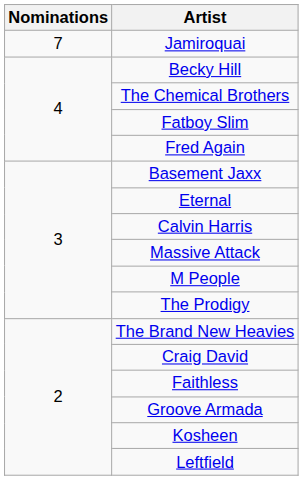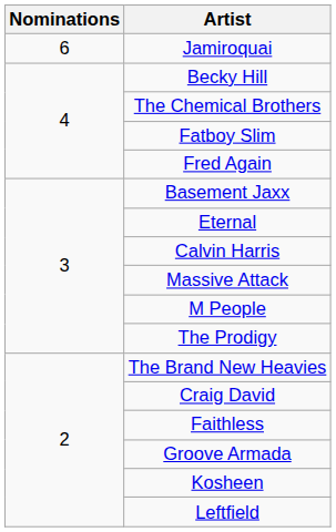 <table class="wikitable" rowspan="2" style="text-align:center;">
 <tr>
 <th scope="col" style="width:55px;">Nominations</th>
 <th scope="col" style="text-align:center;">Artist</th>
 </tr>
 <tr>
-<td>7</td>
+<td>6</td>
 <td><a href='#'>Jamiroquai</a></td>
 </tr>
 <tr>
 <td rowspan="4">4</td>
 <td><a href='#'>Becky Hill</a></td>
 </tr>
 <tr>
 <td><a href='#'>The Chemical Brothers</a></td>
 </tr>
 <tr>
 <td><a href='#'>Fatboy Slim</a></td>
 </tr>
 <tr>
 <td><a href='#'>Fred Again</a></td>
 </tr>
 <tr>
 <td rowspan="6">3</td>
 <td><a href='#'>Basement Jaxx</a></td>
 </tr>
 <tr>
 <td><a href='#'>Eternal</a></td>
 </tr>
 <tr>
 <td><a href='#'>Calvin Harris</a></td>
 </tr>
 <tr>
 <td><a href='#'>Massive Attack</a></td>
 </tr>
 <tr>
 <td><a href='#'>M People</a></td>
 </tr>
 <tr>
 <td><a href='#'>The Prodigy</a></td>
 </tr>
 <tr>
 <td rowspan="6">2</td>
 <td><a href='#'>The Brand New Heavies</a></td>
 </tr>
 <tr>
 <td><a href='#'>Craig David</a></td>
 </tr>
 <tr>
 <td><a href='#'>Faithless</a></td>
 </tr>
 <tr>
 <td><a href='#'>Groove Armada</a></td>
 </tr>
 <tr>
 <td><a href='#'>Kosheen</a></td>
 </tr>
 <tr>
 <td><a href='#'>Leftfield</a></td>
 </tr>
 </table>
